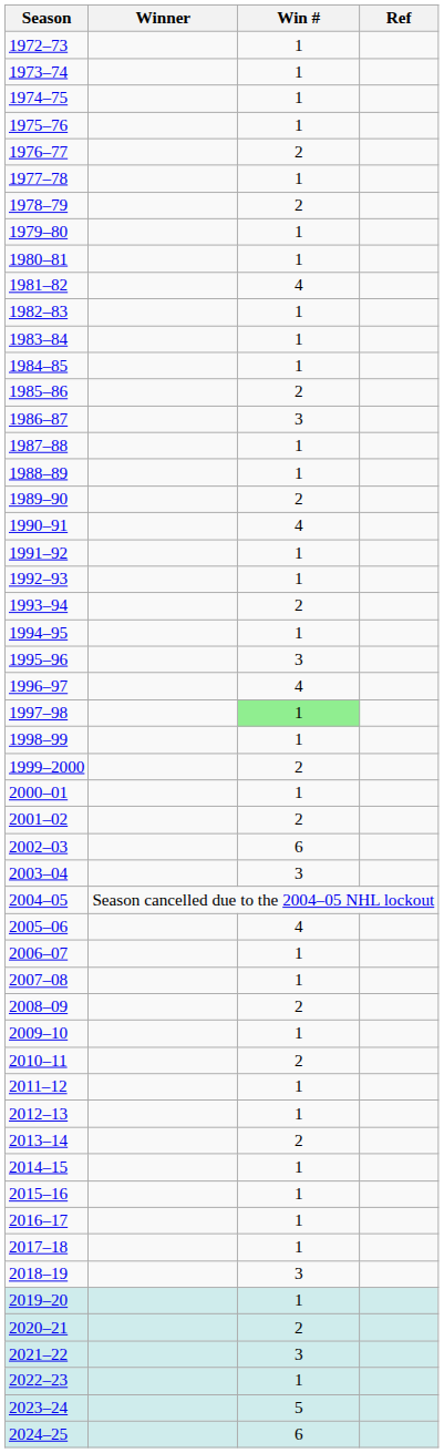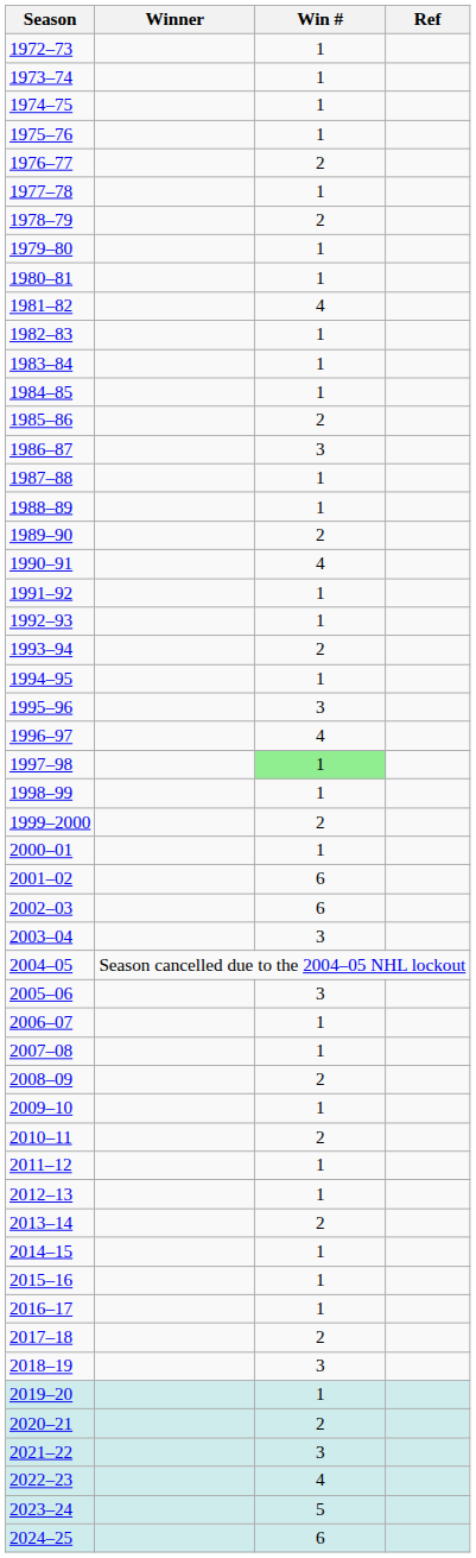 <table class="wikitable sortable">
 <tr>
 <th>Season</th>
 <th>Winner</th>
 <th>Win #</th>
 <th>Ref</th>
 </tr>
 <tr>
 <td><a href='#'>1972–73</a></td>
 <td></td>
 <td style="text-align:center;">1</td>
 <td></td>
 </tr>
 <tr>
 <td><a href='#'>1973–74</a></td>
 <td></td>
 <td style="text-align:center;">1</td>
 <td></td>
 </tr>
 <tr>
 <td><a href='#'>1974–75</a></td>
 <td></td>
 <td style="text-align:center;">1</td>
 <td></td>
 </tr>
 <tr>
 <td><a href='#'>1975–76</a></td>
 <td></td>
 <td style="text-align:center;">1</td>
 <td></td>
 </tr>
 <tr>
 <td><a href='#'>1976–77</a></td>
 <td></td>
 <td style="text-align:center;">2</td>
 <td></td>
 </tr>
 <tr>
 <td><a href='#'>1977–78</a></td>
 <td></td>
 <td style="text-align:center;">1</td>
 <td></td>
 </tr>
 <tr>
 <td><a href='#'>1978–79</a></td>
 <td></td>
 <td style="text-align:center;">2</td>
 <td></td>
 </tr>
 <tr>
 <td><a href='#'>1979–80</a></td>
 <td></td>
 <td style="text-align:center;">1</td>
 <td></td>
 </tr>
 <tr>
 <td><a href='#'>1980–81</a></td>
 <td></td>
 <td style="text-align:center;">1</td>
 <td></td>
 </tr>
 <tr>
 <td><a href='#'>1981–82</a></td>
 <td></td>
 <td style="text-align:center;">4</td>
 <td></td>
 </tr>
 <tr>
 <td><a href='#'>1982–83</a></td>
 <td></td>
 <td style="text-align:center;">1</td>
 <td></td>
 </tr>
 <tr>
 <td><a href='#'>1983–84</a></td>
 <td></td>
 <td style="text-align:center;">1</td>
 <td></td>
 </tr>
 <tr>
 <td><a href='#'>1984–85</a></td>
 <td></td>
 <td style="text-align:center;">1</td>
 <td></td>
 </tr>
 <tr>
 <td><a href='#'>1985–86</a></td>
 <td></td>
 <td style="text-align:center;">2</td>
 <td></td>
 </tr>
 <tr>
 <td><a href='#'>1986–87</a></td>
 <td></td>
 <td style="text-align:center;">3</td>
 <td></td>
 </tr>
 <tr>
 <td><a href='#'>1987–88</a></td>
 <td></td>
 <td style="text-align:center;">1</td>
 <td></td>
 </tr>
 <tr>
 <td><a href='#'>1988–89</a></td>
 <td></td>
 <td style="text-align:center;">1</td>
 <td></td>
 </tr>
 <tr>
 <td><a href='#'>1989–90</a></td>
 <td></td>
 <td style="text-align:center;">2</td>
 <td></td>
 </tr>
 <tr>
 <td><a href='#'>1990–91</a></td>
 <td></td>
 <td style="text-align:center;">4</td>
 <td></td>
 </tr>
 <tr>
 <td><a href='#'>1991–92</a></td>
 <td></td>
 <td style="text-align:center;">1</td>
 <td></td>
 </tr>
 <tr>
 <td><a href='#'>1992–93</a></td>
 <td></td>
 <td style="text-align:center;">1</td>
 <td></td>
 </tr>
 <tr>
 <td><a href='#'>1993–94</a></td>
 <td></td>
 <td style="text-align:center;">2</td>
 <td></td>
 </tr>
 <tr>
 <td><a href='#'>1994–95</a></td>
 <td></td>
 <td style="text-align:center;">1</td>
 <td></td>
 </tr>
 <tr>
 <td><a href='#'>1995–96</a></td>
 <td></td>
 <td style="text-align:center;">3</td>
 <td></td>
 </tr>
 <tr>
 <td><a href='#'>1996–97</a></td>
 <td></td>
 <td style="text-align:center;">4</td>
 <td></td>
 </tr>
 <tr>
 <td><a href='#'>1997–98</a></td>
 <td></td>
 <td style="background: lightgreen; text-align:center;">1</td>
 <td></td>
 </tr>
 <tr>
 <td><a href='#'>1998–99</a></td>
 <td></td>
 <td style="text-align:center;">1</td>
 <td></td>
 </tr>
 <tr>
 <td><a href='#'>1999–2000</a></td>
 <td></td>
 <td style="text-align:center;">2</td>
 <td></td>
 </tr>
 <tr>
 <td><a href='#'>2000–01</a></td>
 <td></td>
 <td style="text-align:center;">1</td>
 <td></td>
 </tr>
 <tr>
 <td><a href='#'>2001–02</a></td>
 <td></td>
-<td style="text-align:center;">2</td>
+<td style="text-align:center;">6</td>
 <td></td>
 </tr>
 <tr>
 <td><a href='#'>2002–03</a></td>
 <td></td>
 <td style="text-align:center;">6</td>
 <td></td>
 </tr>
 <tr>
 <td><a href='#'>2003–04</a></td>
 <td></td>
 <td style="text-align:center;">3</td>
 <td></td>
 </tr>
 <tr>
 <td><a href='#'>2004–05</a></td>
 <td colspan="3">Season cancelled due to the <a href='#'>2004–05 NHL lockout</a></td>
 </tr>
 <tr>
 <td><a href='#'>2005–06</a></td>
 <td></td>
-<td style="text-align:center;">4</td>
+<td style="text-align:center;">3</td>
 <td></td>
 </tr>
 <tr>
 <td><a href='#'>2006–07</a></td>
 <td></td>
 <td style="text-align:center;">1</td>
 <td></td>
 </tr>
 <tr>
 <td><a href='#'>2007–08</a></td>
 <td></td>
 <td style="text-align:center;">1</td>
 <td></td>
 </tr>
 <tr>
 <td><a href='#'>2008–09</a></td>
 <td></td>
 <td style="text-align:center;">2</td>
 <td></td>
 </tr>
 <tr>
 <td><a href='#'>2009–10</a></td>
 <td></td>
 <td style="text-align:center;">1</td>
 <td></td>
 </tr>
 <tr>
 <td><a href='#'>2010–11</a></td>
 <td></td>
 <td style="text-align:center;">2</td>
 <td></td>
 </tr>
 <tr>
 <td><a href='#'>2011–12</a></td>
 <td></td>
 <td style="text-align:center;">1</td>
 <td></td>
 </tr>
 <tr>
 <td><a href='#'>2012–13</a></td>
 <td></td>
 <td style="text-align:center;">1</td>
 <td></td>
 </tr>
 <tr>
 <td><a href='#'>2013–14</a></td>
 <td></td>
 <td style="text-align:center;">2</td>
 <td></td>
 </tr>
 <tr>
 <td><a href='#'>2014–15</a></td>
 <td></td>
 <td style="text-align:center;">1</td>
 <td></td>
 </tr>
 <tr>
 <td><a href='#'>2015–16</a></td>
 <td></td>
 <td style="text-align:center;">1</td>
 <td></td>
 </tr>
 <tr>
 <td><a href='#'>2016–17</a></td>
 <td></td>
 <td style="text-align:center;">1</td>
 <td></td>
 </tr>
 <tr>
 <td><a href='#'>2017–18</a></td>
 <td></td>
-<td style="text-align:center;">1</td>
+<td style="text-align:center;">2</td>
 <td></td>
 </tr>
 <tr>
 <td><a href='#'>2018–19</a></td>
 <td></td>
 <td style="text-align:center;">3</td>
 <td></td>
 </tr>
 <tr bgcolor="#CFECEC">
 <td><a href='#'>2019–20</a></td>
 <td></td>
 <td style="text-align:center;">1</td>
 <td></td>
 </tr>
 <tr bgcolor="#CFECEC">
 <td><a href='#'>2020–21</a></td>
 <td></td>
 <td style="text-align:center;">2</td>
 <td></td>
 </tr>
 <tr bgcolor="#CFECEC">
 <td><a href='#'>2021–22</a></td>
 <td></td>
 <td style="text-align:center;">3</td>
 <td></td>
 </tr>
 <tr bgcolor="#CFECEC">
 <td><a href='#'>2022–23</a></td>
 <td></td>
-<td style="text-align:center;">1</td>
+<td style="text-align:center;">4</td>
 <td></td>
 </tr>
 <tr bgcolor="#CFECEC">
 <td><a href='#'>2023–24</a></td>
 <td></td>
 <td style="text-align:center;">5</td>
 <td></td>
 </tr>
 <tr bgcolor="#CFECEC">
 <td><a href='#'>2024–25</a></td>
 <td></td>
 <td style="text-align:center;">6</td>
 <td></td>
 </tr>
 </table>
